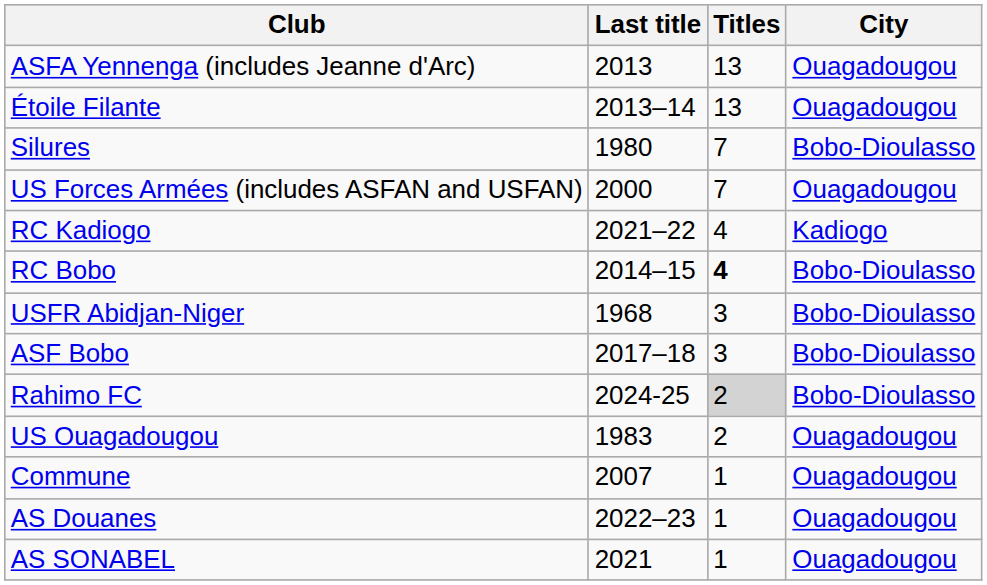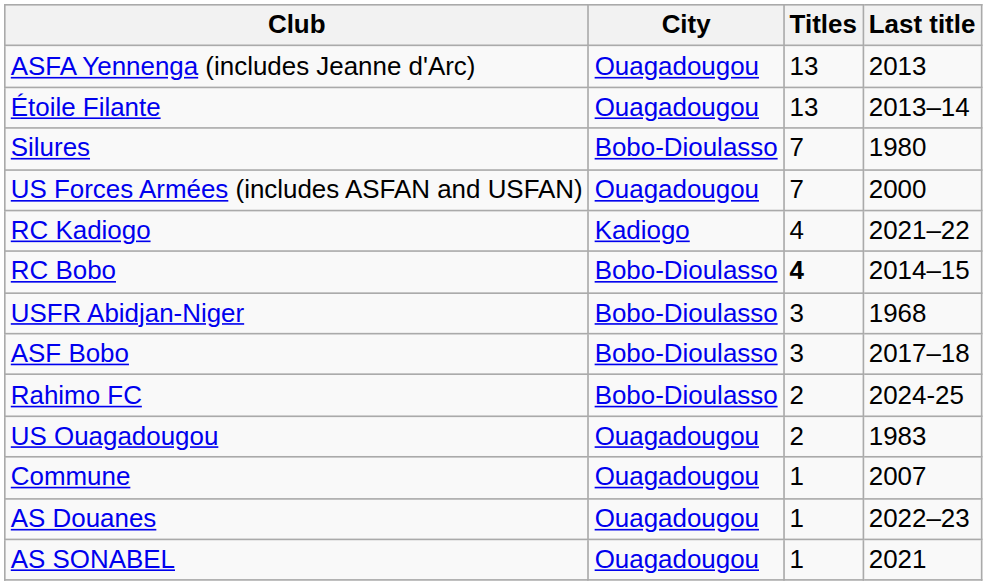 <table class="wikitable">
 <tr>
 <th>Club</th>
+<th>City</th>
+<th>Titles</th>
 <th>Last title</th>
-<th>Titles</th>
-<th>City</th>
 </tr>
 <tr>
 <td><a href='#'>ASFA Yennenga</a> (includes Jeanne d'Arc)</td>
+<td><a href='#'>Ouagadougou</a></td>
+<td>13</td>
 <td>2013</td>
-<td>13</td>
-<td><a href='#'>Ouagadougou</a></td>
 </tr>
 <tr>
 <td><a href='#'>Étoile Filante</a></td>
+<td><a href='#'>Ouagadougou</a></td>
+<td>13</td>
 <td>2013–14</td>
-<td>13</td>
-<td><a href='#'>Ouagadougou</a></td>
 </tr>
 <tr>
 <td><a href='#'>Silures</a></td>
+<td><a href='#'>Bobo-Dioulasso</a></td>
+<td>7</td>
 <td>1980</td>
-<td>7</td>
-<td><a href='#'>Bobo-Dioulasso</a></td>
 </tr>
 <tr>
 <td><a href='#'>US Forces Armées</a> (includes ASFAN and USFAN)</td>
+<td><a href='#'>Ouagadougou</a></td>
+<td>7</td>
 <td>2000</td>
-<td>7</td>
-<td><a href='#'>Ouagadougou</a></td>
 </tr>
 <tr>
 <td><a href='#'>RC Kadiogo</a></td>
+<td><a href='#'>Kadiogo</a></td>
+<td>4</td>
 <td>2021–22</td>
-<td>4</td>
-<td><a href='#'>Kadiogo</a></td>
 </tr>
 <tr>
 <td><a href='#'>RC Bobo</a></td>
+<td><a href='#'>Bobo-Dioulasso</a></td>
+<td><strong>4</strong></td>
 <td>2014–15</td>
-<td><strong>4</strong></td>
-<td><a href='#'>Bobo-Dioulasso</a></td>
 </tr>
 <tr>
 <td><a href='#'>USFR Abidjan-Niger</a></td>
+<td><a href='#'>Bobo-Dioulasso</a></td>
+<td>3</td>
 <td>1968</td>
-<td>3</td>
-<td><a href='#'>Bobo-Dioulasso</a></td>
 </tr>
 <tr>
 <td><a href='#'>ASF Bobo</a></td>
+<td><a href='#'>Bobo-Dioulasso</a></td>
+<td>3</td>
 <td>2017–18</td>
-<td>3</td>
-<td><a href='#'>Bobo-Dioulasso</a></td>
 </tr>
 <tr>
 <td><a href='#'>Rahimo FC</a></td>
+<td><a href='#'>Bobo-Dioulasso</a></td>
+<td>2</td>
 <td>2024-25</td>
-<td style="background: lightgrey;">2</td>
-<td><a href='#'>Bobo-Dioulasso</a></td>
 </tr>
 <tr>
 <td><a href='#'>US Ouagadougou</a></td>
+<td><a href='#'>Ouagadougou</a></td>
+<td>2</td>
 <td>1983</td>
-<td>2</td>
-<td><a href='#'>Ouagadougou</a></td>
 </tr>
 <tr>
 <td><a href='#'>Commune</a></td>
+<td><a href='#'>Ouagadougou</a></td>
+<td>1</td>
 <td>2007</td>
-<td>1</td>
-<td><a href='#'>Ouagadougou</a></td>
 </tr>
 <tr>
 <td><a href='#'>AS Douanes</a></td>
+<td><a href='#'>Ouagadougou</a></td>
+<td>1</td>
 <td>2022–23</td>
-<td>1</td>
-<td><a href='#'>Ouagadougou</a></td>
 </tr>
 <tr>
 <td><a href='#'>AS SONABEL</a></td>
+<td><a href='#'>Ouagadougou</a></td>
+<td>1</td>
 <td>2021</td>
-<td>1</td>
-<td><a href='#'>Ouagadougou</a></td>
 </tr>
 </table>
